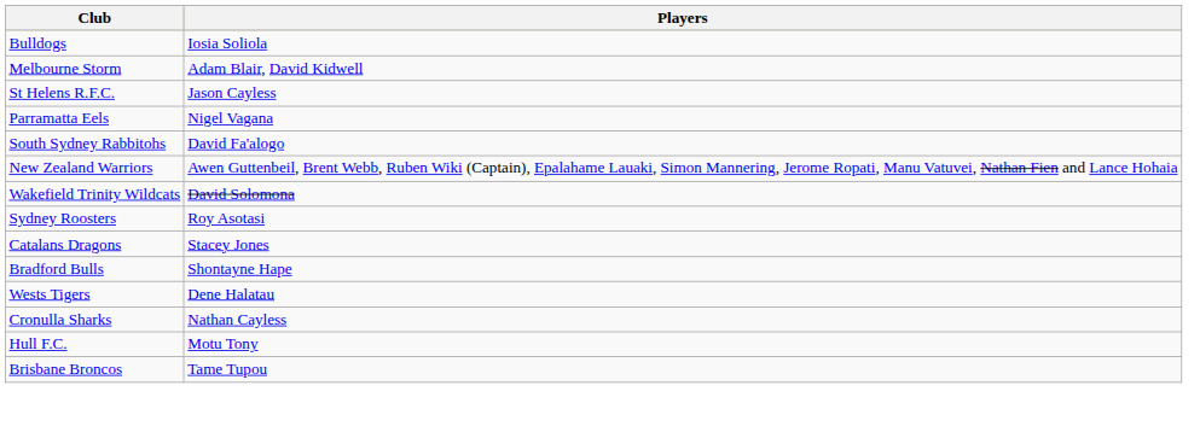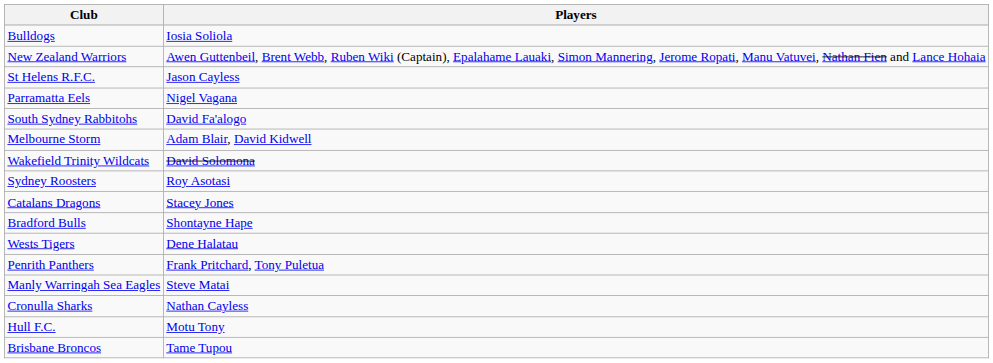 <table class="wikitable">
 <tr style="background:#bdb76b;">
 <th>Club</th>
 <th>Players</th>
 </tr>
 <tr>
 <td><a href='#'>Bulldogs</a></td>
 <td><a href='#'>Iosia Soliola</a></td>
 </tr>
 <tr>
-<td><a href='#'>Melbourne Storm</a></td>
-<td><a href='#'>Adam Blair</a>, <a href='#'>David Kidwell</a></td>
+<td><a href='#'>New Zealand Warriors</a></td>
+<td><a href='#'>Awen Guttenbeil</a>, <a href='#'>Brent Webb</a>, <a href='#'>Ruben Wiki</a> (Captain), <a href='#'>Epalahame Lauaki</a>, <a href='#'>Simon Mannering</a>, <a href='#'>Jerome Ropati</a>, <a href='#'>Manu Vatuvei</a>, <del><a href='#'>Nathan Fien</a></del> and <a href='#'>Lance Hohaia</a></td>
 </tr>
 <tr>
 <td><a href='#'>St Helens R.F.C.</a></td>
 <td><a href='#'>Jason Cayless</a></td>
 </tr>
 <tr>
 <td><a href='#'>Parramatta Eels</a></td>
 <td><a href='#'>Nigel Vagana</a></td>
 </tr>
 <tr>
 <td><a href='#'>South Sydney Rabbitohs</a></td>
 <td><a href='#'>David Fa'alogo</a></td>
 </tr>
 <tr>
-<td><a href='#'>New Zealand Warriors</a></td>
-<td><a href='#'>Awen Guttenbeil</a>, <a href='#'>Brent Webb</a>, <a href='#'>Ruben Wiki</a> (Captain), <a href='#'>Epalahame Lauaki</a>, <a href='#'>Simon Mannering</a>, <a href='#'>Jerome Ropati</a>, <a href='#'>Manu Vatuvei</a>, <del><a href='#'>Nathan Fien</a></del> and <a href='#'>Lance Hohaia</a></td>
+<td><a href='#'>Melbourne Storm</a></td>
+<td><a href='#'>Adam Blair</a>, <a href='#'>David Kidwell</a></td>
 </tr>
 <tr>
 <td><a href='#'>Wakefield Trinity Wildcats</a></td>
 <td><del><a href='#'>David Solomona</a></del></td>
 </tr>
 <tr>
 <td><a href='#'>Sydney Roosters</a></td>
 <td><a href='#'>Roy Asotasi</a></td>
 </tr>
 <tr>
 <td><a href='#'>Catalans Dragons</a></td>
 <td><a href='#'>Stacey Jones</a></td>
 </tr>
 <tr>
 <td><a href='#'>Bradford Bulls</a></td>
 <td><a href='#'>Shontayne Hape</a></td>
 </tr>
 <tr>
 <td><a href='#'>Wests Tigers</a></td>
 <td><a href='#'>Dene Halatau</a></td>
 </tr>
 <tr>
+<td><a href='#'>Penrith Panthers</a></td>
+<td><a href='#'>Frank Pritchard</a>, <a href='#'>Tony Puletua</a></td>
+</tr>
+<tr>
+<td><a href='#'>Manly Warringah Sea Eagles</a></td>
+<td><a href='#'>Steve Matai</a></td>
+</tr>
+<tr>
 <td><a href='#'>Cronulla Sharks</a></td>
 <td><a href='#'>Nathan Cayless</a></td>
 </tr>
 <tr>
 <td><a href='#'>Hull F.C.</a></td>
 <td><a href='#'>Motu Tony</a></td>
 </tr>
 <tr>
 <td><a href='#'>Brisbane Broncos</a></td>
 <td><a href='#'>Tame Tupou</a></td>
 </tr>
 </table>
